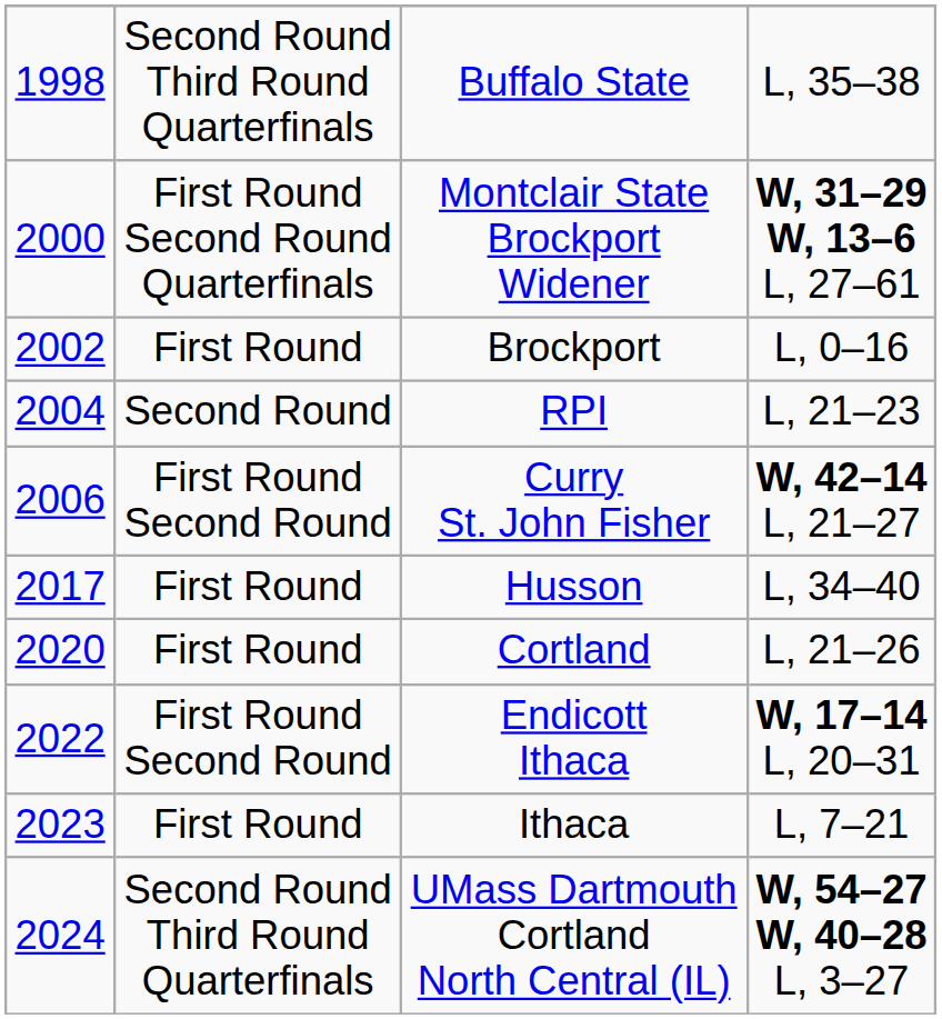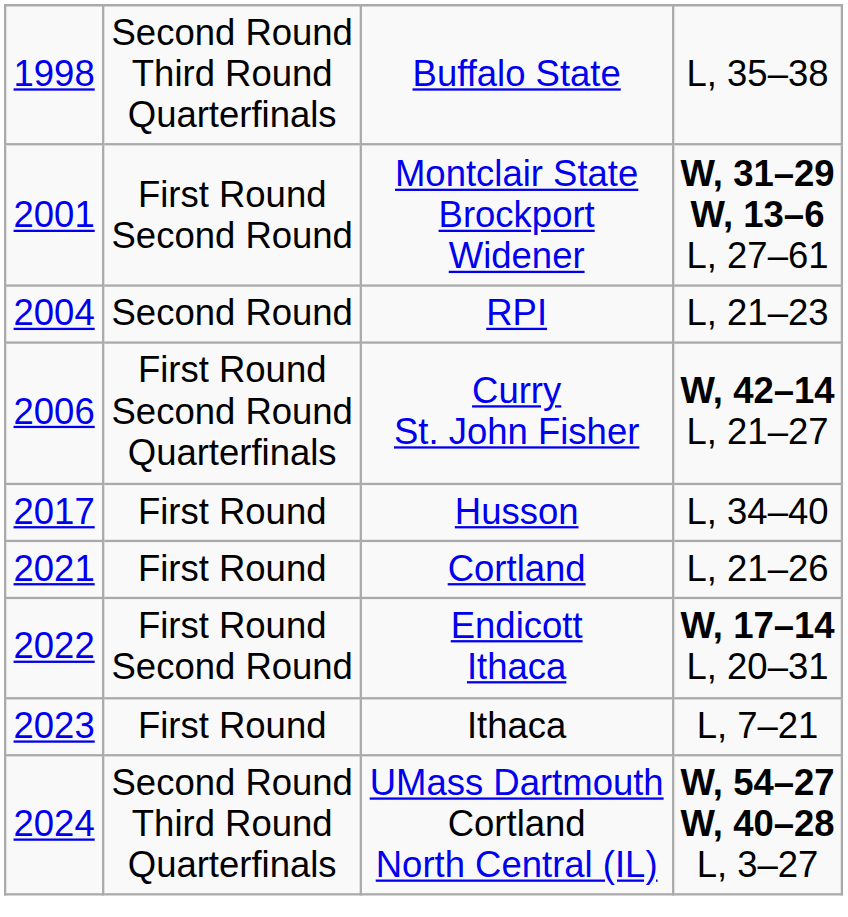 <table class="wikitable">
 <tr>
 </tr>
 <tr align="center">
 <td><a href='#'>1998</a></td>
 <td>Second Round<br>Third Round<br>Quarterfinals</td>
 <td><a href='#'>Buffalo State</a></td>
 <td>L, 35–38</td>
 </tr>
 <tr align="center">
-<td><a href='#'>2000</a></td>
-<td>First Round<br>Second Round<br>Quarterfinals</td>
+<td><a href='#'>2001</a></td>
+<td>First Round<br>Second Round</td>
 <td><a href='#'>Montclair State</a><br><a href='#'>Brockport</a><br><a href='#'>Widener</a></td>
 <td><strong>W, 31–29</strong><br><strong>W, 13–6</strong><br>L, 27–61</td>
-</tr>
-<tr align="center">
-<td><a href='#'>2002</a></td>
-<td>First Round</td>
-<td>Brockport</td>
-<td>L, 0–16</td>
 </tr>
 <tr align="center">
 <td><a href='#'>2004</a></td>
 <td>Second Round</td>
 <td><a href='#'>RPI</a></td>
 <td>L, 21–23</td>
 </tr>
 <tr align="center">
 <td><a href='#'>2006</a></td>
-<td>First Round<br>Second Round</td>
+<td>First Round<br>Second Round<br>Quarterfinals</td>
 <td><a href='#'>Curry</a><br><a href='#'>St. John Fisher</a></td>
 <td><strong>W, 42–14</strong><br>L, 21–27</td>
 </tr>
 <tr align="center">
 <td><a href='#'>2017</a></td>
 <td>First Round</td>
 <td><a href='#'>Husson</a></td>
 <td>L, 34–40</td>
 </tr>
 <tr align="center">
-<td><a href='#'>2020</a></td>
+<td><a href='#'>2021</a></td>
 <td>First Round</td>
 <td><a href='#'>Cortland</a></td>
 <td>L, 21–26</td>
 </tr>
 <tr align="center">
 <td><a href='#'>2022</a></td>
 <td>First Round<br>Second Round</td>
 <td><a href='#'>Endicott</a><br><a href='#'>Ithaca</a></td>
 <td><strong>W, 17–14</strong><br>L, 20–31</td>
 </tr>
 <tr align="center">
 <td><a href='#'>2023</a></td>
 <td>First Round</td>
 <td>Ithaca</td>
 <td>L, 7–21</td>
 </tr>
 <tr align="center">
 <td><a href='#'>2024</a></td>
 <td>Second Round<br>Third Round<br>Quarterfinals</td>
 <td><a href='#'>UMass Dartmouth</a><br>Cortland<br><a href='#'>North Central (IL)</a></td>
 <td><strong>W, 54–27</strong><br><strong>W, 40–28</strong><br>L, 3–27</td>
 </tr>
 </table>
